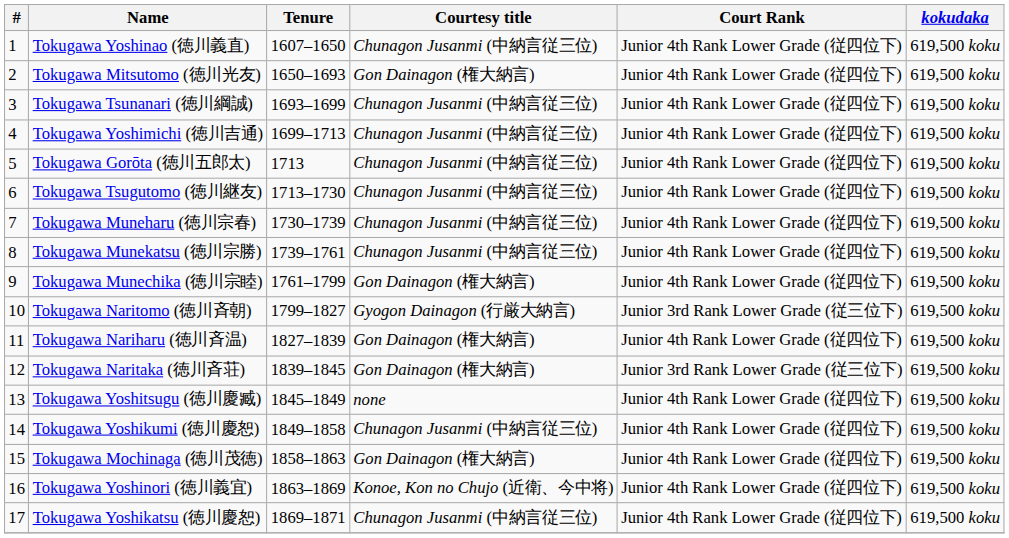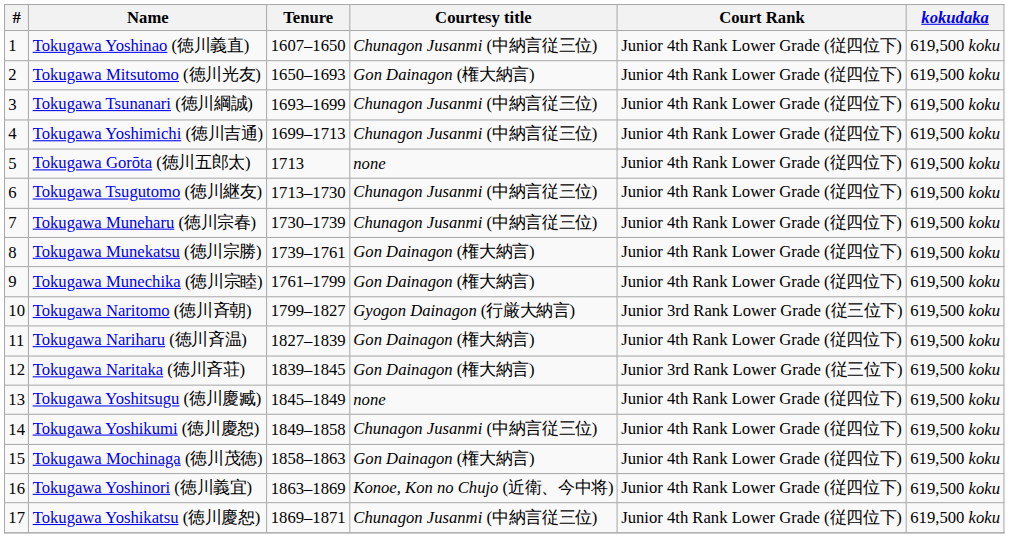 <table class=wikitable>
 <tr>
 <th>#</th>
 <th>Name</th>
 <th>Tenure</th>
 <th>Courtesy title</th>
 <th>Court Rank</th>
 <th><em><a href='#'>kokudaka</a></em></th>
 </tr>
 <tr>
 <td>1</td>
 <td><a href='#'>Tokugawa Yoshinao</a> (徳川義直)</td>
 <td>1607–1650</td>
 <td><em>Chunagon Jusanmi</em> (中納言従三位)</td>
 <td>Junior 4th Rank Lower Grade (従四位下)</td>
 <td>619,500 <em>koku</em></td>
 </tr>
 <tr>
 <td>2</td>
 <td><a href='#'>Tokugawa Mitsutomo</a> (徳川光友)</td>
 <td>1650–1693</td>
 <td><em>Gon Dainagon</em> (権大納言)</td>
 <td>Junior 4th Rank Lower Grade (従四位下)</td>
 <td>619,500 <em>koku</em></td>
 </tr>
 <tr>
 <td>3</td>
 <td><a href='#'>Tokugawa Tsunanari</a> (徳川綱誠)</td>
 <td>1693–1699</td>
 <td><em>Chunagon Jusanmi</em> (中納言従三位)</td>
 <td>Junior 4th Rank Lower Grade (従四位下)</td>
 <td>619,500 <em>koku</em></td>
 </tr>
 <tr>
 <td>4</td>
 <td><a href='#'>Tokugawa Yoshimichi</a> (徳川吉通)</td>
 <td>1699–1713</td>
 <td><em>Chunagon Jusanmi</em> (中納言従三位)</td>
 <td>Junior 4th Rank Lower Grade (従四位下)</td>
 <td>619,500 <em>koku</em></td>
 </tr>
 <tr>
 <td>5</td>
 <td><a href='#'>Tokugawa Gorōta</a> (徳川五郎太)</td>
 <td>1713</td>
-<td><em>Chunagon Jusanmi</em> (中納言従三位)</td>
+<td><em>none</em></td>
 <td>Junior 4th Rank Lower Grade (従四位下)</td>
 <td>619,500 <em>koku</em></td>
 </tr>
 <tr>
 <td>6</td>
 <td><a href='#'>Tokugawa Tsugutomo</a> (徳川継友)</td>
 <td>1713–1730</td>
 <td><em>Chunagon Jusanmi</em> (中納言従三位)</td>
 <td>Junior 4th Rank Lower Grade (従四位下)</td>
 <td>619,500 <em>koku</em></td>
 </tr>
 <tr>
 <td>7</td>
 <td><a href='#'>Tokugawa Muneharu</a> (徳川宗春)</td>
 <td>1730–1739</td>
 <td><em>Chunagon Jusanmi</em> (中納言従三位)</td>
 <td>Junior 4th Rank Lower Grade (従四位下)</td>
 <td>619,500 <em>koku</em></td>
 </tr>
 <tr>
 <td>8</td>
 <td><a href='#'>Tokugawa Munekatsu</a> (徳川宗勝)</td>
 <td>1739–1761</td>
-<td><em>Chunagon Jusanmi</em> (中納言従三位)</td>
+<td><em>Gon Dainagon</em> (権大納言)</td>
 <td>Junior 4th Rank Lower Grade (従四位下)</td>
 <td>619,500 <em>koku</em></td>
 </tr>
 <tr>
 <td>9</td>
 <td><a href='#'>Tokugawa Munechika</a> (徳川宗睦)</td>
 <td>1761–1799</td>
 <td><em>Gon Dainagon</em> (権大納言)</td>
 <td>Junior 4th Rank Lower Grade (従四位下)</td>
 <td>619,500 <em>koku</em></td>
 </tr>
 <tr>
 <td>10</td>
 <td><a href='#'>Tokugawa Naritomo</a> (徳川斉朝)</td>
 <td>1799–1827</td>
 <td><em>Gyogon Dainagon</em> (行厳大納言)</td>
 <td>Junior 3rd Rank Lower Grade (従三位下)</td>
 <td>619,500 <em>koku</em></td>
 </tr>
 <tr>
 <td>11</td>
 <td><a href='#'>Tokugawa Nariharu</a> (徳川斉温)</td>
 <td>1827–1839</td>
 <td><em>Gon Dainagon</em> (権大納言)</td>
 <td>Junior 4th Rank Lower Grade (従四位下)</td>
 <td>619,500 <em>koku</em></td>
 </tr>
 <tr>
 <td>12</td>
 <td><a href='#'>Tokugawa Naritaka</a> (徳川斉荘)</td>
 <td>1839–1845</td>
 <td><em>Gon Dainagon</em> (権大納言)</td>
 <td>Junior 3rd Rank Lower Grade (従三位下)</td>
 <td>619,500 <em>koku</em></td>
 </tr>
 <tr>
 <td>13</td>
 <td><a href='#'>Tokugawa Yoshitsugu</a> (徳川慶臧)</td>
 <td>1845–1849</td>
 <td><em>none</em></td>
 <td>Junior 4th Rank Lower Grade (従四位下)</td>
 <td>619,500 <em>koku</em></td>
 </tr>
 <tr>
 <td>14</td>
 <td><a href='#'>Tokugawa Yoshikumi</a> (徳川慶恕)</td>
 <td>1849–1858</td>
 <td><em>Chunagon Jusanmi</em> (中納言従三位)</td>
 <td>Junior 4th Rank Lower Grade (従四位下)</td>
 <td>619,500 <em>koku</em></td>
 </tr>
 <tr>
 <td>15</td>
 <td><a href='#'>Tokugawa Mochinaga</a> (徳川茂徳)</td>
 <td>1858–1863</td>
 <td><em>Gon Dainagon</em> (権大納言)</td>
 <td>Junior 4th Rank Lower Grade (従四位下)</td>
 <td>619,500 <em>koku</em></td>
 </tr>
 <tr>
 <td>16</td>
 <td><a href='#'>Tokugawa Yoshinori</a> (徳川義宜)</td>
 <td>1863–1869</td>
 <td><em>Konoe, Kon no Chujo</em> (近衛、今中将)</td>
 <td>Junior 4th Rank Lower Grade (従四位下)</td>
 <td>619,500 <em>koku</em></td>
 </tr>
 <tr>
 <td>17</td>
 <td><a href='#'>Tokugawa Yoshikatsu</a> (徳川慶恕)</td>
 <td>1869–1871</td>
 <td><em>Chunagon Jusanmi</em> (中納言従三位)</td>
 <td>Junior 4th Rank Lower Grade (従四位下)</td>
 <td>619,500 <em>koku</em></td>
 </tr>
 <tr>
 </tr>
 </table>
